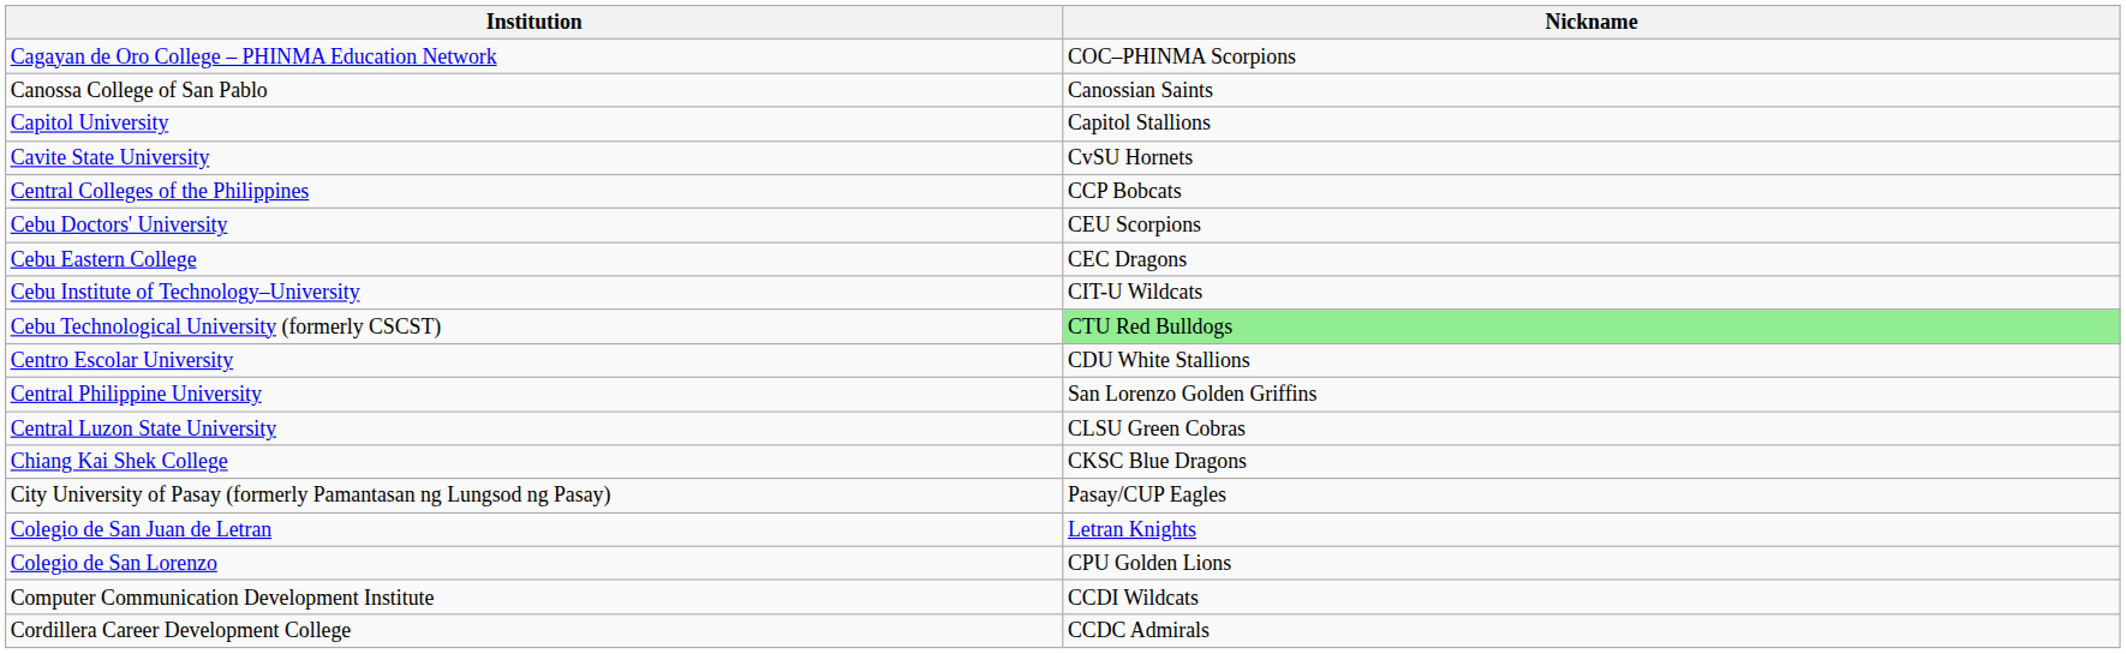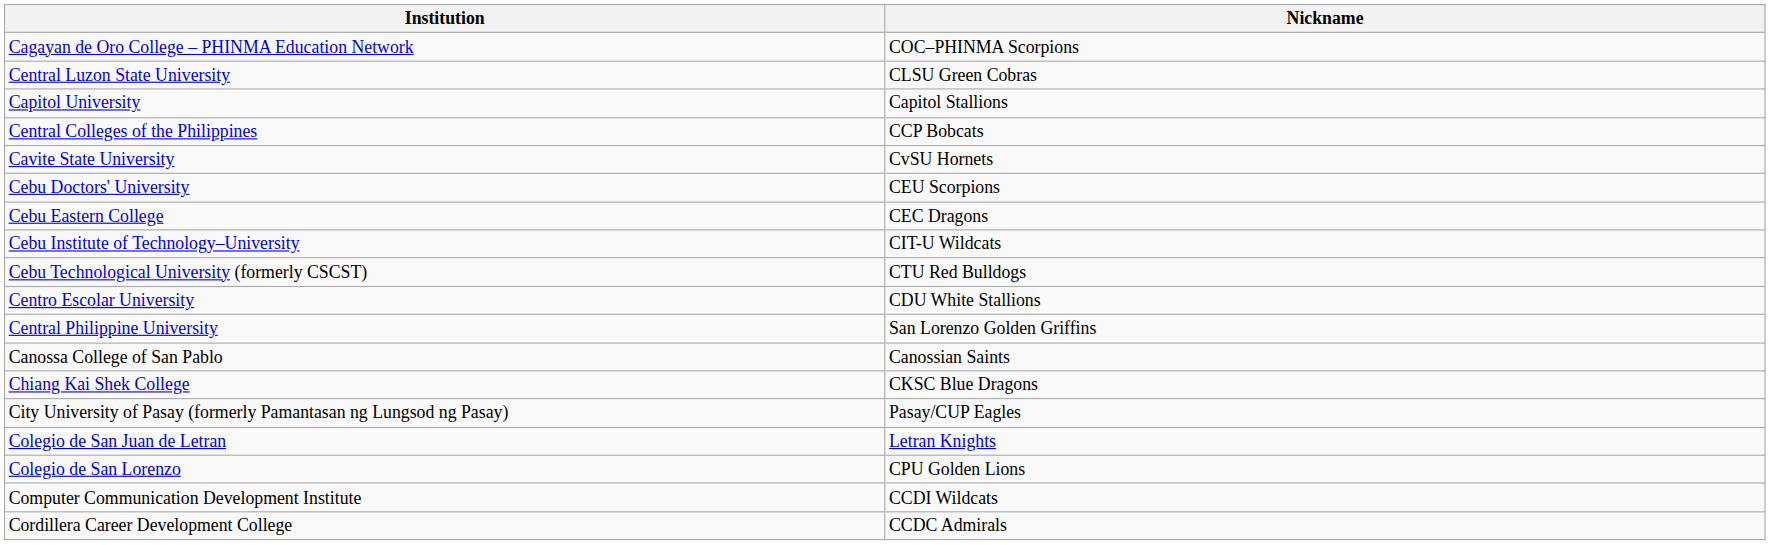 <table class="wikitable" style="width: 80%">
 <tr>
 <th width=7%>Institution</th>
 <th width=7%>Nickname</th>
 </tr>
 <tr>
 <td><a href='#'>Cagayan de Oro College – PHINMA Education Network</a></td>
 <td>COC–PHINMA Scorpions</td>
 </tr>
 <tr>
-<td>Canossa College of San Pablo</td>
-<td>Canossian Saints</td>
+<td><a href='#'>Central Luzon State University</a></td>
+<td>CLSU Green Cobras</td>
 </tr>
 <tr>
 <td><a href='#'>Capitol University</a></td>
 <td>Capitol Stallions</td>
 </tr>
 <tr>
+<td><a href='#'>Central Colleges of the Philippines</a></td>
+<td>CCP Bobcats</td>
+</tr>
+<tr>
 <td><a href='#'>Cavite State University</a></td>
 <td>CvSU Hornets</td>
-</tr>
-<tr>
-<td><a href='#'>Central Colleges of the Philippines</a></td>
-<td>CCP Bobcats</td>
 </tr>
 <tr>
 <td><a href='#'>Cebu Doctors' University</a></td>
 <td>CEU Scorpions</td>
 </tr>
 <tr>
 <td><a href='#'>Cebu Eastern College</a></td>
 <td>CEC Dragons</td>
 </tr>
 <tr>
 <td><a href='#'>Cebu Institute of Technology–University</a></td>
 <td>CIT-U Wildcats</td>
 </tr>
 <tr>
 <td><a href='#'>Cebu Technological University</a> (formerly CSCST)</td>
-<td style="background: lightgreen;">CTU Red Bulldogs</td>
+<td>CTU Red Bulldogs</td>
 </tr>
 <tr>
 <td><a href='#'>Centro Escolar University</a></td>
 <td>CDU White Stallions</td>
 </tr>
 <tr>
 <td><a href='#'>Central Philippine University</a></td>
 <td>San Lorenzo Golden Griffins</td>
 </tr>
 <tr>
-<td><a href='#'>Central Luzon State University</a></td>
-<td>CLSU Green Cobras</td>
+<td>Canossa College of San Pablo</td>
+<td>Canossian Saints</td>
 </tr>
 <tr>
 <td><a href='#'>Chiang Kai Shek College</a></td>
 <td>CKSC Blue Dragons</td>
 </tr>
 <tr>
 <td>City University of Pasay (formerly Pamantasan ng Lungsod ng Pasay)</td>
 <td>Pasay/CUP Eagles</td>
 </tr>
 <tr>
 <td><a href='#'>Colegio de San Juan de Letran</a></td>
 <td><a href='#'>Letran Knights</a></td>
 </tr>
 <tr>
 <td><a href='#'>Colegio de San Lorenzo</a></td>
 <td>CPU Golden Lions</td>
 </tr>
 <tr>
 <td>Computer Communication Development Institute</td>
 <td>CCDI Wildcats</td>
 </tr>
 <tr>
 <td>Cordillera Career Development College</td>
 <td>CCDC Admirals</td>
 </tr>
 </table>
